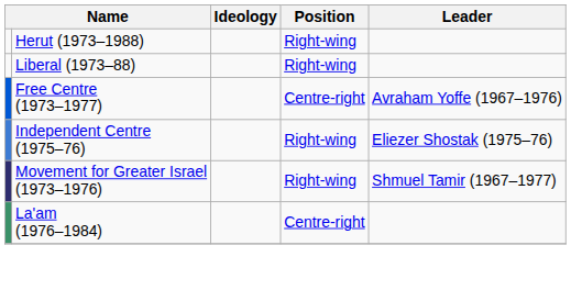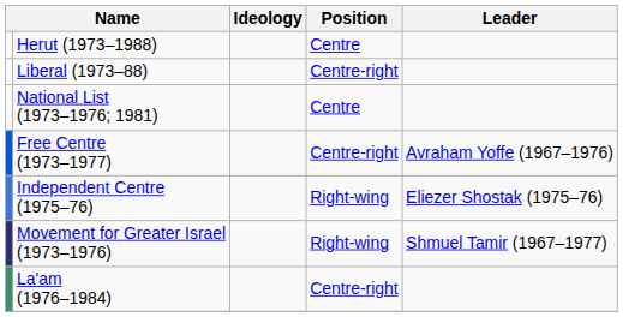 <table class=wikitable>
 <tr>
 <th colspan=2>Name</th>
 <th>Ideology</th>
 <th>Position</th>
 <th>Leader</th>
 </tr>
 <tr>
 <td bgcolor=></td>
 <td><a href='#'>Herut</a> (1973–1988)</td>
 <td></td>
-<td><a href='#'>Right-wing</a></td>
+<td><a href='#'>Centre</a></td>
 <td></td>
 </tr>
 <tr>
 <td bgcolor=></td>
 <td><a href='#'>Liberal</a> (1973–88)</td>
 <td></td>
-<td><a href='#'>Right-wing</a></td>
+<td><a href='#'>Centre-right</a></td>
+<td></td>
+</tr>
+<tr>
+<td bgcolor=></td>
+<td><a href='#'>National List</a><br>(1973–1976; 1981)</td>
+<td></td>
+<td><a href='#'>Centre</a></td>
 <td></td>
 </tr>
 <tr>
 <td bgcolor=#0058D5></td>
 <td><a href='#'>Free Centre</a><br>(1973–1977)</td>
 <td></td>
 <td><a href='#'>Centre-right</a></td>
 <td><a href='#'>Avraham Yoffe</a> (1967–1976)</td>
 </tr>
 <tr>
 <td bgcolor=#3D7BD3></td>
 <td><a href='#'>Independent Centre</a><br>(1975–76)</td>
 <td></td>
 <td><a href='#'>Right-wing</a></td>
 <td><a href='#'>Eliezer Shostak</a> (1975–76)</td>
 </tr>
 <tr>
 <td bgcolor=#2E2D6F></td>
 <td><a href='#'>Movement for Greater Israel</a><br>(1973–1976)</td>
 <td></td>
 <td><a href='#'>Right-wing</a></td>
 <td><a href='#'>Shmuel Tamir</a> (1967–1977)</td>
 </tr>
 <tr>
 <td bgcolor=#3B9169></td>
 <td><a href='#'>La'am</a><br>(1976–1984)</td>
 <td></td>
 <td><a href='#'>Centre-right</a></td>
 <td></td>
 </tr>
 <tr>
 </tr>
 </table>
